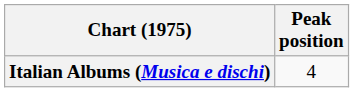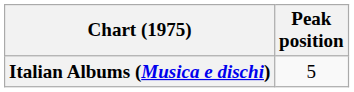 <table class="wikitable plainrowheaders" style="text-align:center">
 <tr>
 <th scope="col">Chart (1975)</th>
 <th scope="col">Peak<br>position</th>
 </tr>
 <tr>
 <th scope="row">Italian Albums (<em><a href='#'>Musica e dischi</a></em>)</th>
-<td>4</td>
+<td>5</td>
 </tr>
 </table>
